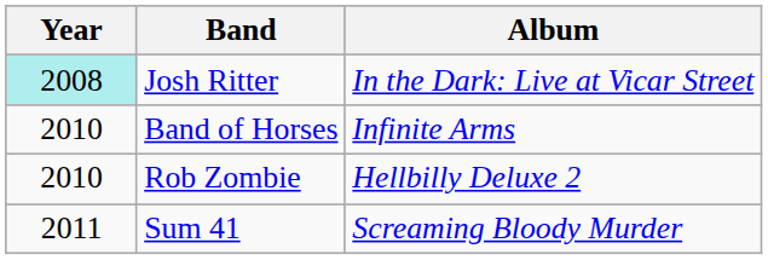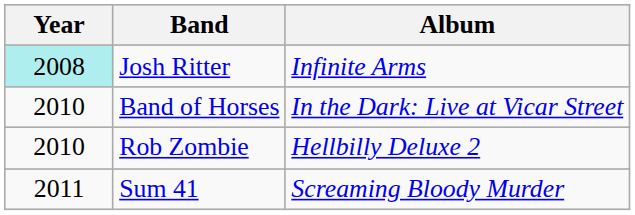 <table class="wikitable">
 <tr>
 <th align="center" valign="top" width="60">Year</th>
 <th align="left" valign="top">Band</th>
 <th align="left" valign="top">Album</th>
 </tr>
 <tr>
 <td align="center" valign="top" width="40" style="background: paleturquoise;">2008</td>
 <td align="left" valign="top"><a href='#'>Josh Ritter</a></td>
-<td align="left" valign="top"><em><a href='#'>In the Dark: Live at Vicar Street</a></em></td>
+<td align="left" valign="top"><em><a href='#'>Infinite Arms</a></em></td>
 </tr>
 <tr>
 <td align="center" valign="top" width="40">2010</td>
 <td align="left" valign="top"><a href='#'>Band of Horses</a></td>
-<td align="left" valign="top"><em><a href='#'>Infinite Arms</a></em></td>
+<td align="left" valign="top"><em><a href='#'>In the Dark: Live at Vicar Street</a></em></td>
 </tr>
 <tr>
 <td align="center" valign="top" width="40">2010</td>
 <td align="left" valign="top"><a href='#'>Rob Zombie</a></td>
 <td align="left" valign="top"><em><a href='#'>Hellbilly Deluxe 2</a></em></td>
 </tr>
 <tr>
 <td align="center" valign="top" width="40">2011</td>
 <td align="left" valign="top"><a href='#'>Sum 41</a></td>
 <td align="left" valign="top"><em><a href='#'>Screaming Bloody Murder</a></em></td>
 </tr>
 </table>
